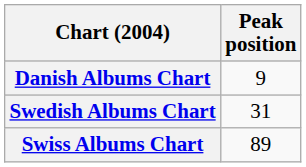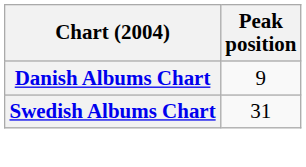 <table class="wikitable sortable plainrowheaders">
 <tr>
 <th>Chart (2004)</th>
 <th>Peak<br>position</th>
 </tr>
 <tr>
 <th scope="row"><a href='#'>Danish Albums Chart</a></th>
 <td style="text-align:center;">9</td>
 </tr>
 <tr>
 <th scope="row"><a href='#'>Swedish Albums Chart</a></th>
 <td style="text-align:center;">31</td>
 </tr>
-<tr>
-<th scope="row"><a href='#'>Swiss Albums Chart</a></th>
-<td style="text-align:center;">89</td>
-</tr>
 </table>
